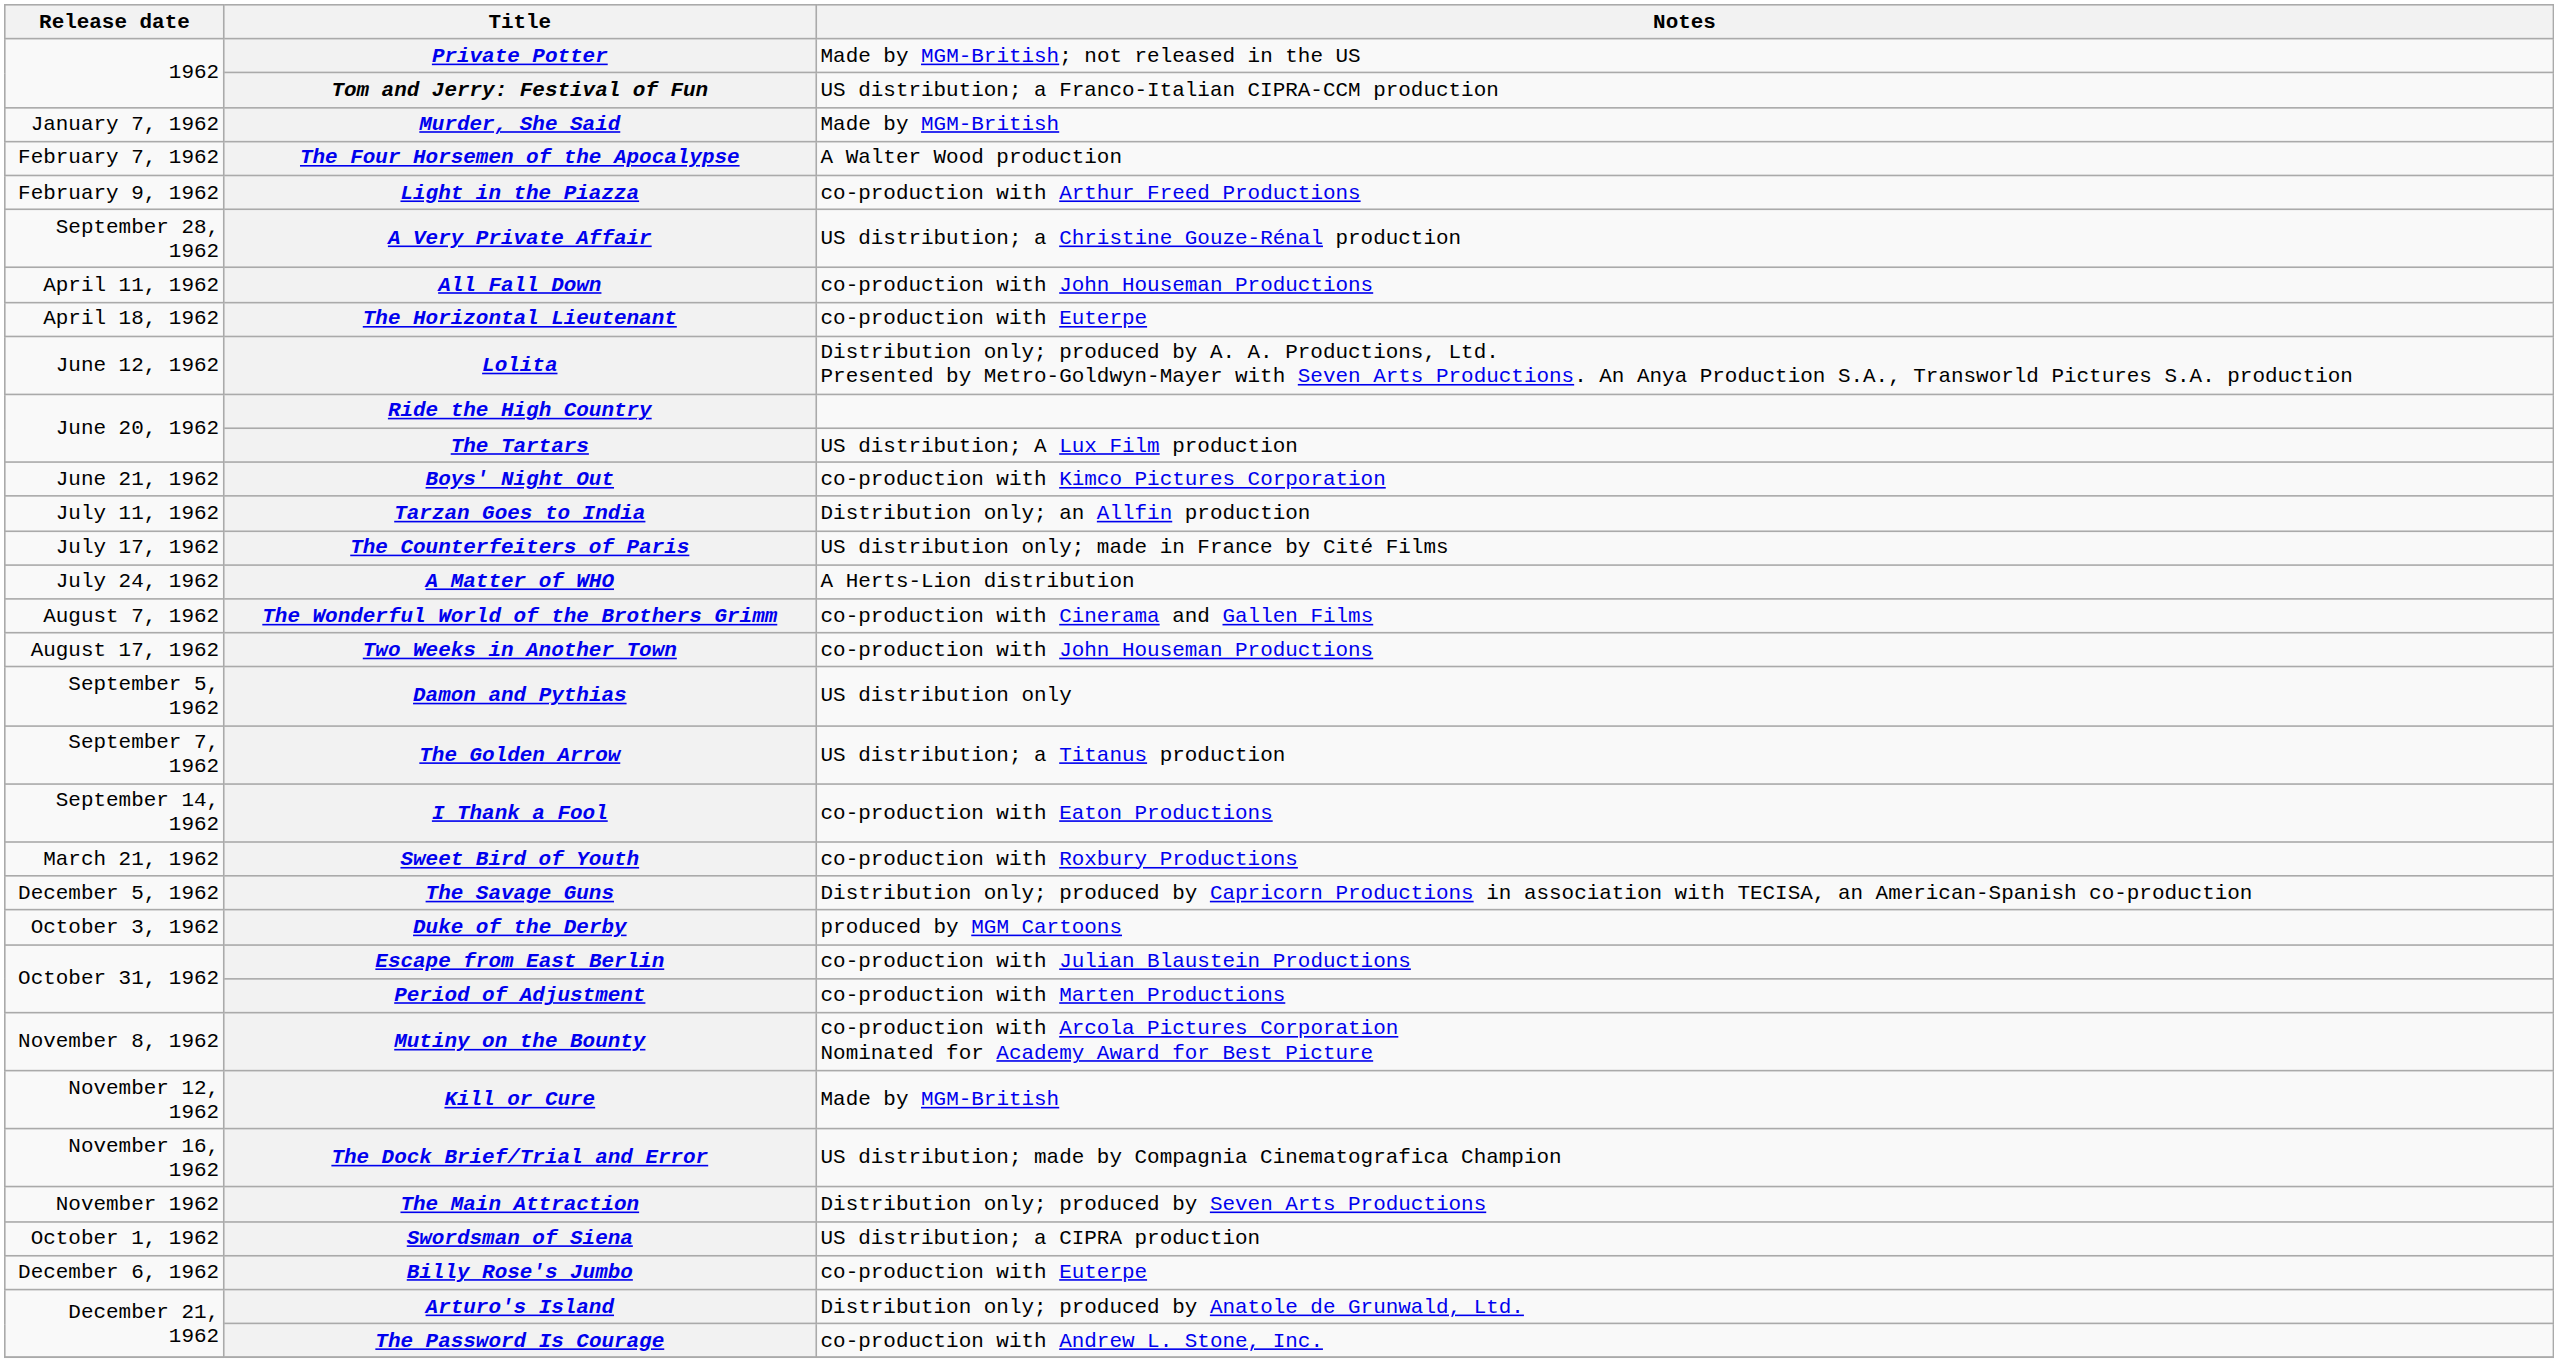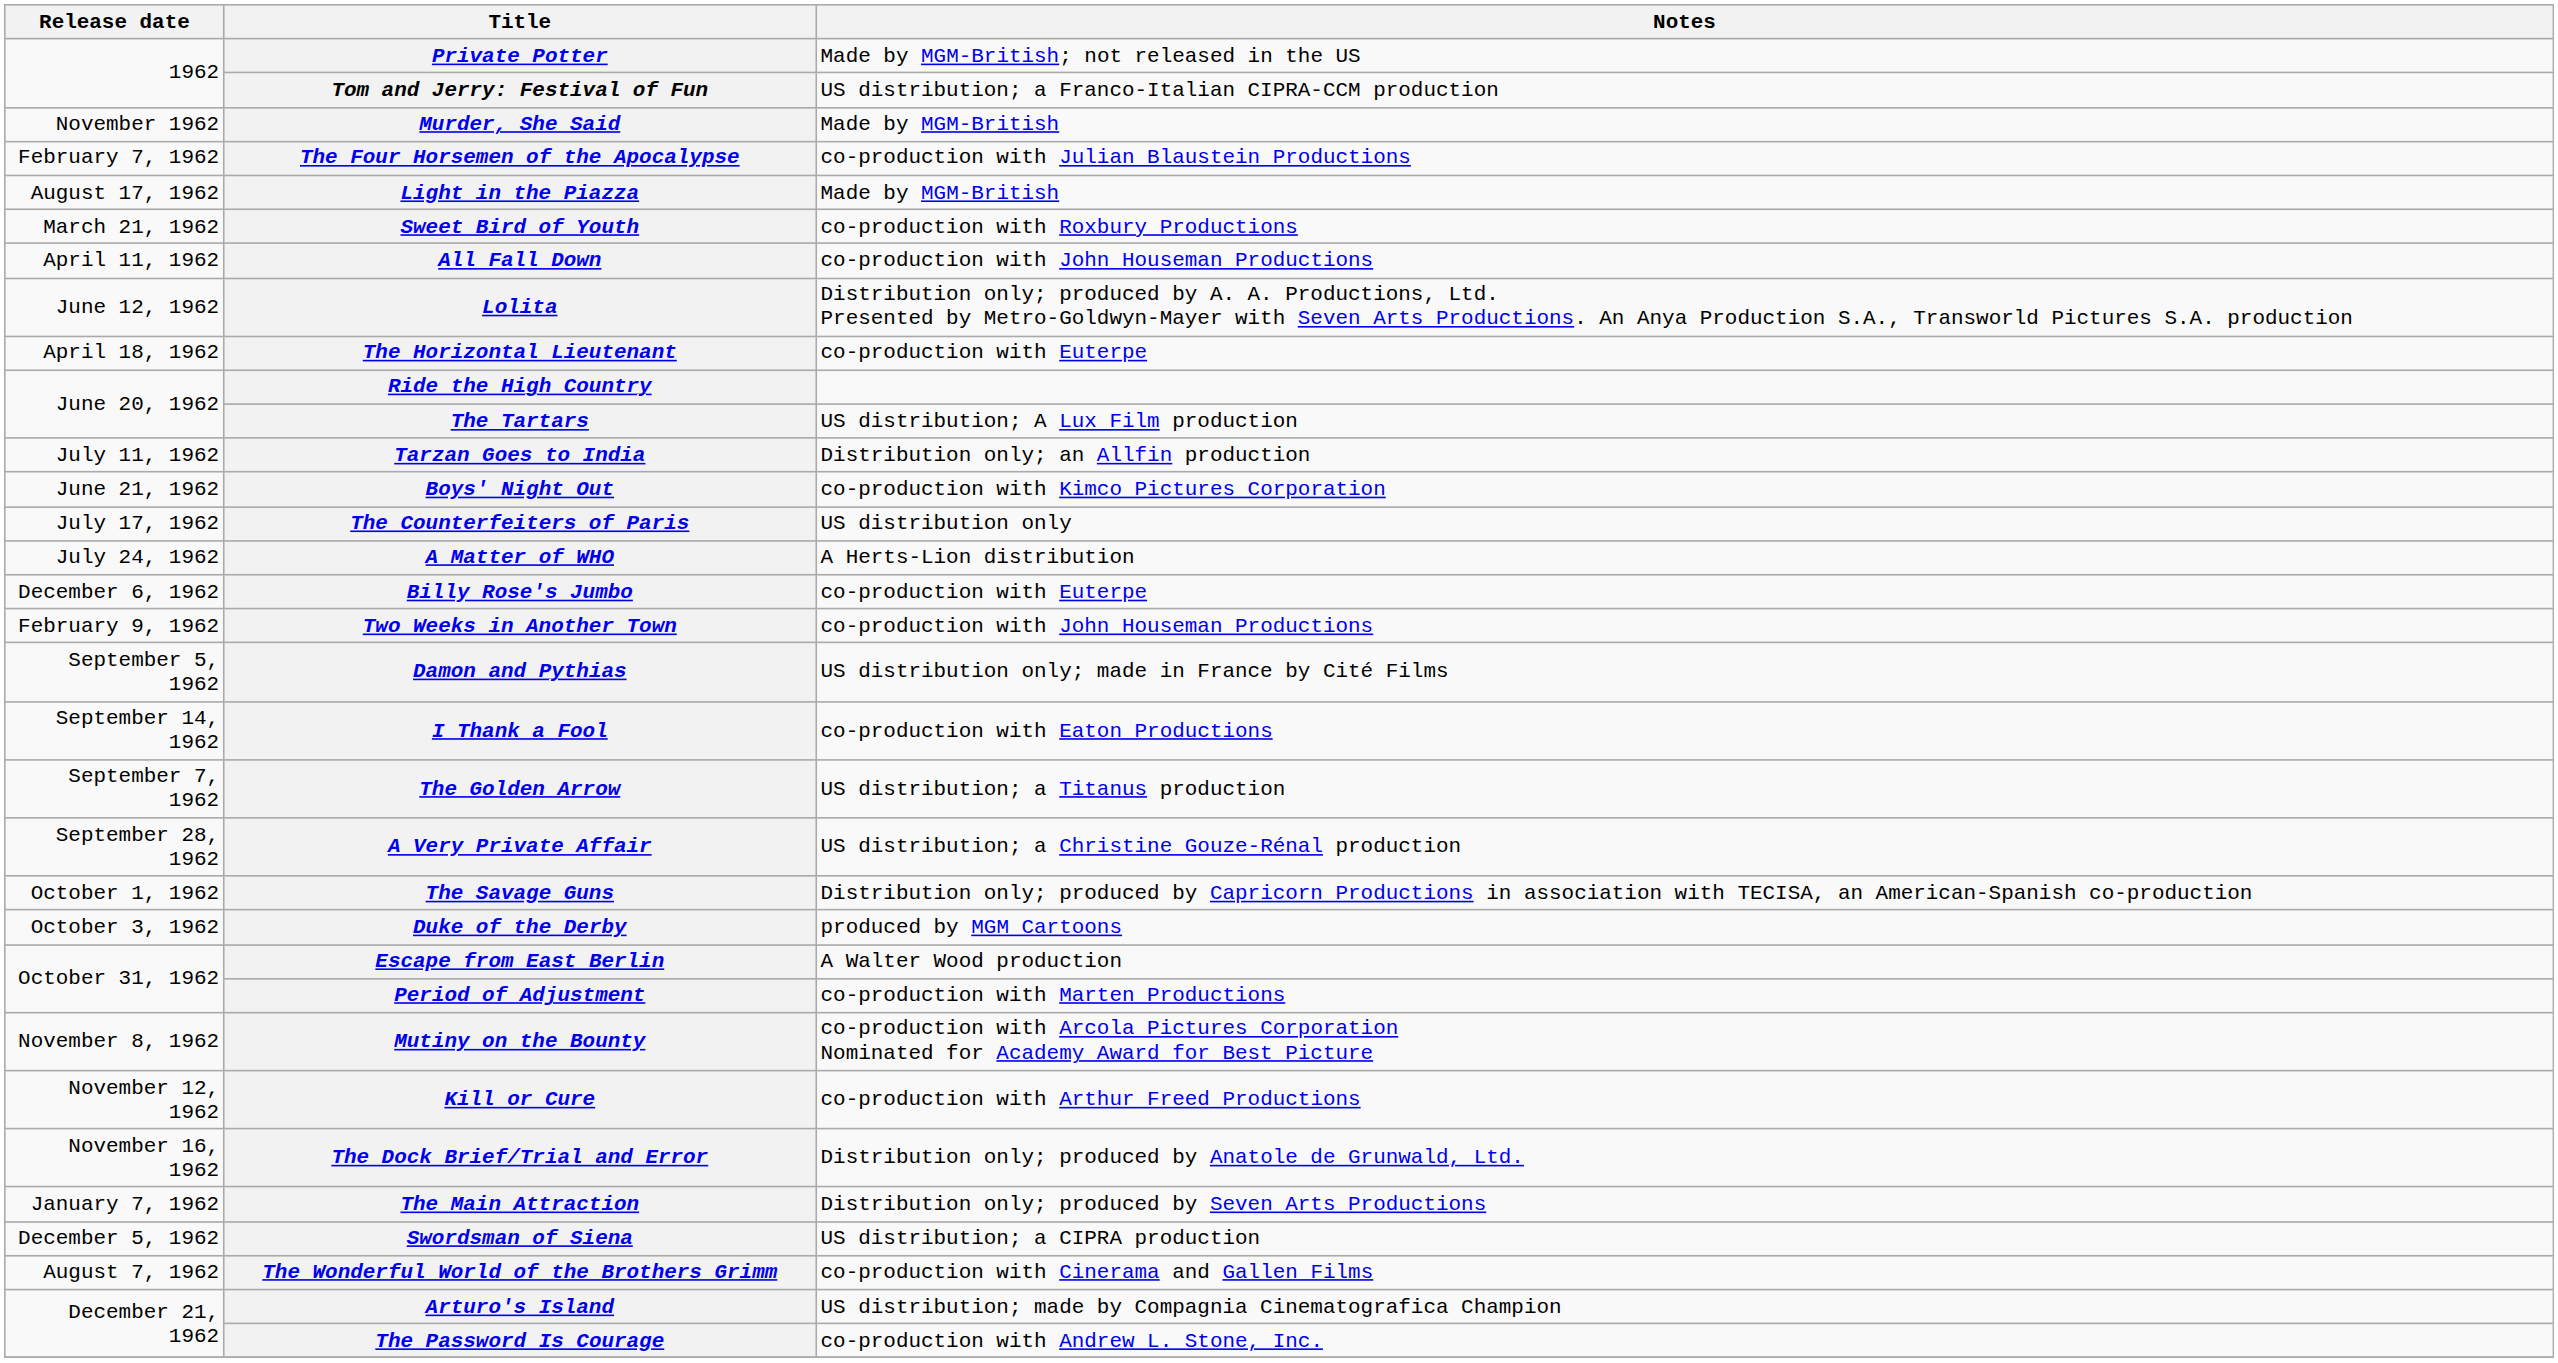 <table class="wikitable sortable" style="width:100%;">
 <tr>
 <th scope="col" style="width:130px;">Release date</th>
 <th>Title</th>
 <th>Notes</th>
 </tr>
 <tr>
 <td rowspan="2" style="text-align:right;">1962</td>
 <th scope="row"><em><a href='#'>Private Potter</a></em></th>
 <td>Made by <a href='#'>MGM-British</a>; not released in the US</td>
 </tr>
 <tr>
 <th scope="row"><em>Tom and Jerry: Festival of Fun</em></th>
 <td>US distribution; a Franco-Italian CIPRA-CCM production</td>
 </tr>
 <tr>
-<td style="text-align:right;">January 7, 1962</td>
+<td style="text-align:right;">November 1962</td>
 <th scope="row"><em><a href='#'>Murder, She Said</a></em></th>
 <td>Made by <a href='#'>MGM-British</a></td>
 </tr>
 <tr>
 <td style="text-align:right;">February 7, 1962</td>
 <th scope="row"><em><a href='#'>The Four Horsemen of the Apocalypse</a></em></th>
-<td>A Walter Wood production</td>
+<td>co-production with <a href='#'>Julian Blaustein Productions</a></td>
 </tr>
 <tr>
-<td style="text-align:right;">February 9, 1962</td>
+<td style="text-align:right;">August 17, 1962</td>
 <th scope="row"><em><a href='#'>Light in the Piazza</a></em></th>
-<td>co-production with <a href='#'>Arthur Freed Productions</a></td>
+<td>Made by <a href='#'>MGM-British</a></td>
 </tr>
 <tr>
-<td style="text-align:right;">September 28, 1962</td>
-<th scope="row"><em><a href='#'>A Very Private Affair</a></em></th>
-<td>US distribution; a <a href='#'>Christine Gouze-Rénal</a> production</td>
+<td style="text-align:right;">March 21, 1962</td>
+<th scope="row"><em><a href='#'>Sweet Bird of Youth</a></em></th>
+<td>co-production with <a href='#'>Roxbury Productions</a></td>
 </tr>
 <tr>
 <td style="text-align:right;">April 11, 1962</td>
 <th scope="row"><em><a href='#'>All Fall Down</a></em></th>
 <td>co-production with <a href='#'>John Houseman Productions</a></td>
 </tr>
 <tr>
+<td style="text-align:right;">June 12, 1962</td>
+<th scope="row"><em><a href='#'>Lolita</a></em></th>
+<td>Distribution only; produced by A. A. Productions, Ltd.<br>Presented by Metro-Goldwyn-Mayer with <a href='#'>Seven Arts Productions</a>. An Anya Production S.A., Transworld Pictures S.A. production</td>
+</tr>
+<tr>
 <td style="text-align:right;">April 18, 1962</td>
 <th scope="row"><em><a href='#'>The Horizontal Lieutenant</a></em></th>
 <td>co-production with <a href='#'>Euterpe</a></td>
-</tr>
-<tr>
-<td style="text-align:right;">June 12, 1962</td>
-<th scope="row"><em><a href='#'>Lolita</a></em></th>
-<td>Distribution only; produced by A. A. Productions, Ltd.<br>Presented by Metro-Goldwyn-Mayer with <a href='#'>Seven Arts Productions</a>. An Anya Production S.A., Transworld Pictures S.A. production</td>
 </tr>
 <tr>
 <td rowspan="2" style="text-align:right;">June 20, 1962</td>
 <th scope="row"><em><a href='#'>Ride the High Country</a></em></th>
 <td></td>
 </tr>
 <tr>
 <th scope="row"><em><a href='#'>The Tartars</a></em></th>
 <td>US distribution; A <a href='#'>Lux Film</a> production</td>
 </tr>
 <tr>
+<td style="text-align:right;">July 11, 1962</td>
+<th scope="row"><em><a href='#'>Tarzan Goes to India</a></em></th>
+<td>Distribution only; an <a href='#'>Allfin</a> production</td>
+</tr>
+<tr>
 <td style="text-align:right;">June 21, 1962</td>
 <th scope="row"><em><a href='#'>Boys' Night Out</a></em></th>
 <td>co-production with <a href='#'>Kimco Pictures Corporation</a></td>
 </tr>
 <tr>
-<td style="text-align:right;">July 11, 1962</td>
-<th scope="row"><em><a href='#'>Tarzan Goes to India</a></em></th>
-<td>Distribution only; an <a href='#'>Allfin</a> production</td>
-</tr>
-<tr>
 <td style="text-align:right;">July 17, 1962</td>
 <th scope="row"><em><a href='#'>The Counterfeiters of Paris</a></em></th>
-<td>US distribution only; made in France by Cité Films</td>
+<td>US distribution only</td>
 </tr>
 <tr>
 <td style="text-align:right;">July 24, 1962</td>
 <th scope="row"><em><a href='#'>A Matter of WHO</a></em></th>
 <td>A Herts-Lion distribution</td>
 </tr>
 <tr>
-<td style="text-align:right;">August 7, 1962</td>
-<th scope="row"><em><a href='#'>The Wonderful World of the Brothers Grimm</a></em></th>
-<td>co-production with <a href='#'>Cinerama</a> and <a href='#'>Gallen Films</a></td>
+<td style="text-align:right;">December 6, 1962</td>
+<th scope="row"><em><a href='#'>Billy Rose's Jumbo</a></em></th>
+<td>co-production with <a href='#'>Euterpe</a></td>
 </tr>
 <tr>
-<td style="text-align:right;">August 17, 1962</td>
+<td style="text-align:right;">February 9, 1962</td>
 <th scope="row"><em><a href='#'>Two Weeks in Another Town</a></em></th>
 <td>co-production with <a href='#'>John Houseman Productions</a></td>
 </tr>
 <tr>
 <td style="text-align:right;">September 5, 1962</td>
 <th scope="row"><em><a href='#'>Damon and Pythias</a></em></th>
-<td>US distribution only</td>
+<td>US distribution only; made in France by Cité Films</td>
+</tr>
+<tr>
+<td style="text-align:right;">September 14, 1962</td>
+<th scope="row"><em><a href='#'>I Thank a Fool</a></em></th>
+<td>co-production with <a href='#'>Eaton Productions</a></td>
 </tr>
 <tr>
 <td style="text-align:right;">September 7, 1962</td>
 <th scope="row"><em><a href='#'>The Golden Arrow</a></em></th>
 <td>US distribution; a <a href='#'>Titanus</a> production</td>
 </tr>
 <tr>
-<td style="text-align:right;">September 14, 1962</td>
-<th scope="row"><em><a href='#'>I Thank a Fool</a></em></th>
-<td>co-production with <a href='#'>Eaton Productions</a></td>
+<td style="text-align:right;">September 28, 1962</td>
+<th scope="row"><em><a href='#'>A Very Private Affair</a></em></th>
+<td>US distribution; a <a href='#'>Christine Gouze-Rénal</a> production</td>
 </tr>
 <tr>
-<td style="text-align:right;">March 21, 1962</td>
-<th scope="row"><em><a href='#'>Sweet Bird of Youth</a></em></th>
-<td>co-production with <a href='#'>Roxbury Productions</a></td>
-</tr>
-<tr>
-<td style="text-align:right;">December 5, 1962</td>
+<td style="text-align:right;">October 1, 1962</td>
 <th scope="row"><em><a href='#'>The Savage Guns</a></em></th>
 <td>Distribution only; produced by <a href='#'>Capricorn Productions</a> in association with TECISA, an American-Spanish co-production</td>
 </tr>
 <tr>
 <td style="text-align:right;">October 3, 1962</td>
 <th scope="row"><em><a href='#'>Duke of the Derby</a></em></th>
 <td>produced by <a href='#'>MGM Cartoons</a></td>
 </tr>
 <tr>
 <td rowspan="2" style="text-align:right;">October 31, 1962</td>
 <th scope="row"><em><a href='#'>Escape from East Berlin</a></em></th>
-<td>co-production with <a href='#'>Julian Blaustein Productions</a></td>
+<td>A Walter Wood production</td>
 </tr>
 <tr>
 <th scope="row"><em><a href='#'>Period of Adjustment</a></em></th>
 <td>co-production with <a href='#'>Marten Productions</a></td>
 </tr>
 <tr>
 <td style="text-align:right;">November 8, 1962</td>
 <th scope="row"><em><a href='#'>Mutiny on the Bounty</a></em></th>
 <td>co-production with <a href='#'>Arcola Pictures Corporation</a><br>Nominated for <a href='#'>Academy Award for Best Picture</a></td>
 </tr>
 <tr>
 <td style="text-align:right;">November 12, 1962</td>
 <th scope="row"><em><a href='#'>Kill or Cure</a></em></th>
-<td>Made by <a href='#'>MGM-British</a></td>
+<td>co-production with <a href='#'>Arthur Freed Productions</a></td>
 </tr>
 <tr>
 <td style="text-align:right;">November 16, 1962</td>
 <th scope="row"><em><a href='#'>The Dock Brief/Trial and Error</a></em></th>
-<td>US distribution; made by Compagnia Cinematografica Champion</td>
+<td>Distribution only; produced by <a href='#'>Anatole de Grunwald, Ltd.</a></td>
 </tr>
 <tr>
-<td style="text-align:right;">November 1962</td>
+<td style="text-align:right;">January 7, 1962</td>
 <th scope="row"><em><a href='#'>The Main Attraction</a></em></th>
 <td>Distribution only; produced by <a href='#'>Seven Arts Productions</a></td>
 </tr>
 <tr>
-<td style="text-align:right;">October 1, 1962</td>
+<td style="text-align:right;">December 5, 1962</td>
 <th scope="row"><em><a href='#'>Swordsman of Siena</a></em></th>
 <td>US distribution; a CIPRA production</td>
 </tr>
 <tr>
-<td style="text-align:right;">December 6, 1962</td>
-<th scope="row"><em><a href='#'>Billy Rose's Jumbo</a></em></th>
-<td>co-production with <a href='#'>Euterpe</a></td>
+<td style="text-align:right;">August 7, 1962</td>
+<th scope="row"><em><a href='#'>The Wonderful World of the Brothers Grimm</a></em></th>
+<td>co-production with <a href='#'>Cinerama</a> and <a href='#'>Gallen Films</a></td>
 </tr>
 <tr>
 <td rowspan="2" style="text-align:right;">December 21, 1962</td>
 <th scope="row"><em><a href='#'>Arturo's Island</a></em></th>
-<td>Distribution only; produced by <a href='#'>Anatole de Grunwald, Ltd.</a></td>
+<td>US distribution; made by Compagnia Cinematografica Champion</td>
 </tr>
 <tr>
 <th scope="row"><em><a href='#'>The Password Is Courage</a></em></th>
 <td>co-production with <a href='#'>Andrew L. Stone, Inc.</a></td>
 </tr>
 <tr>
 </tr>
 </table>
